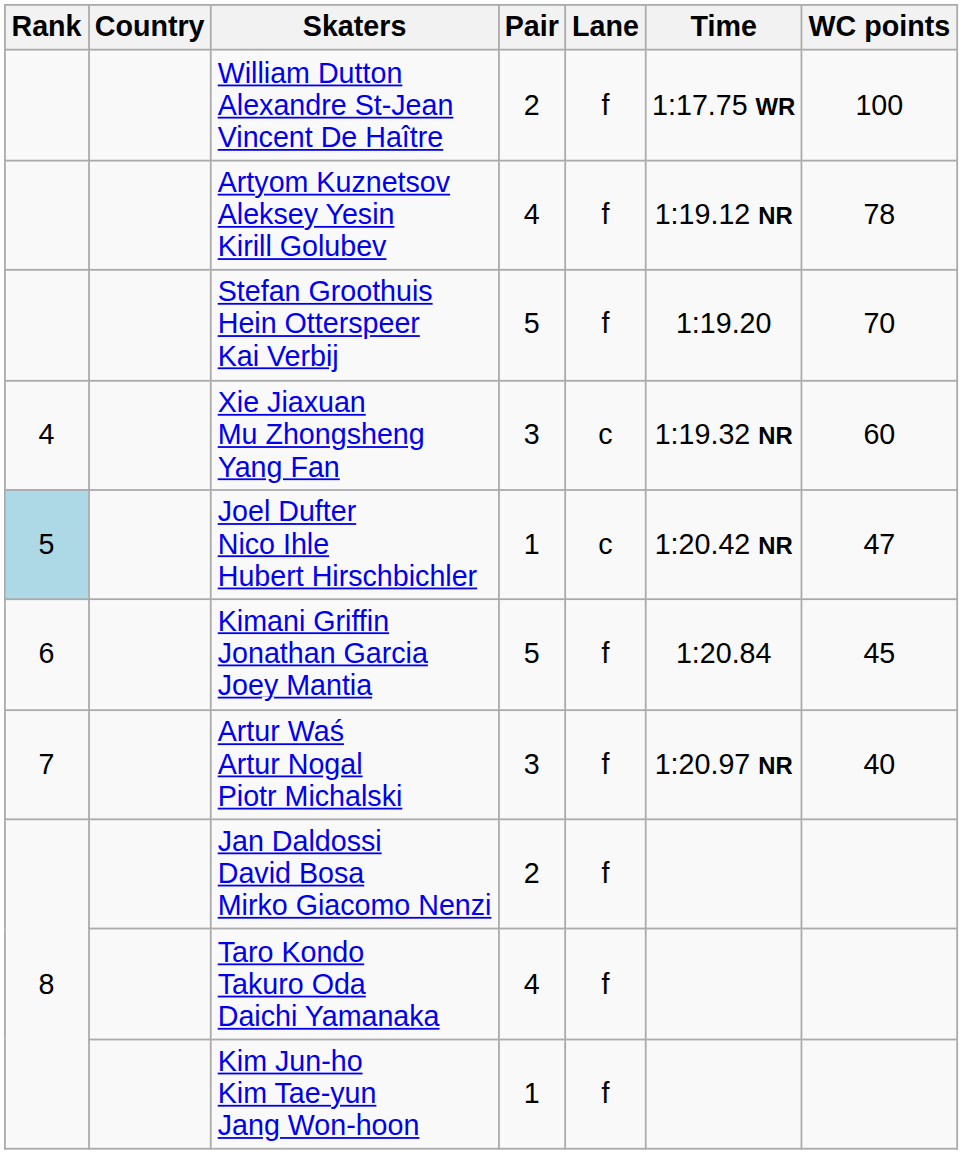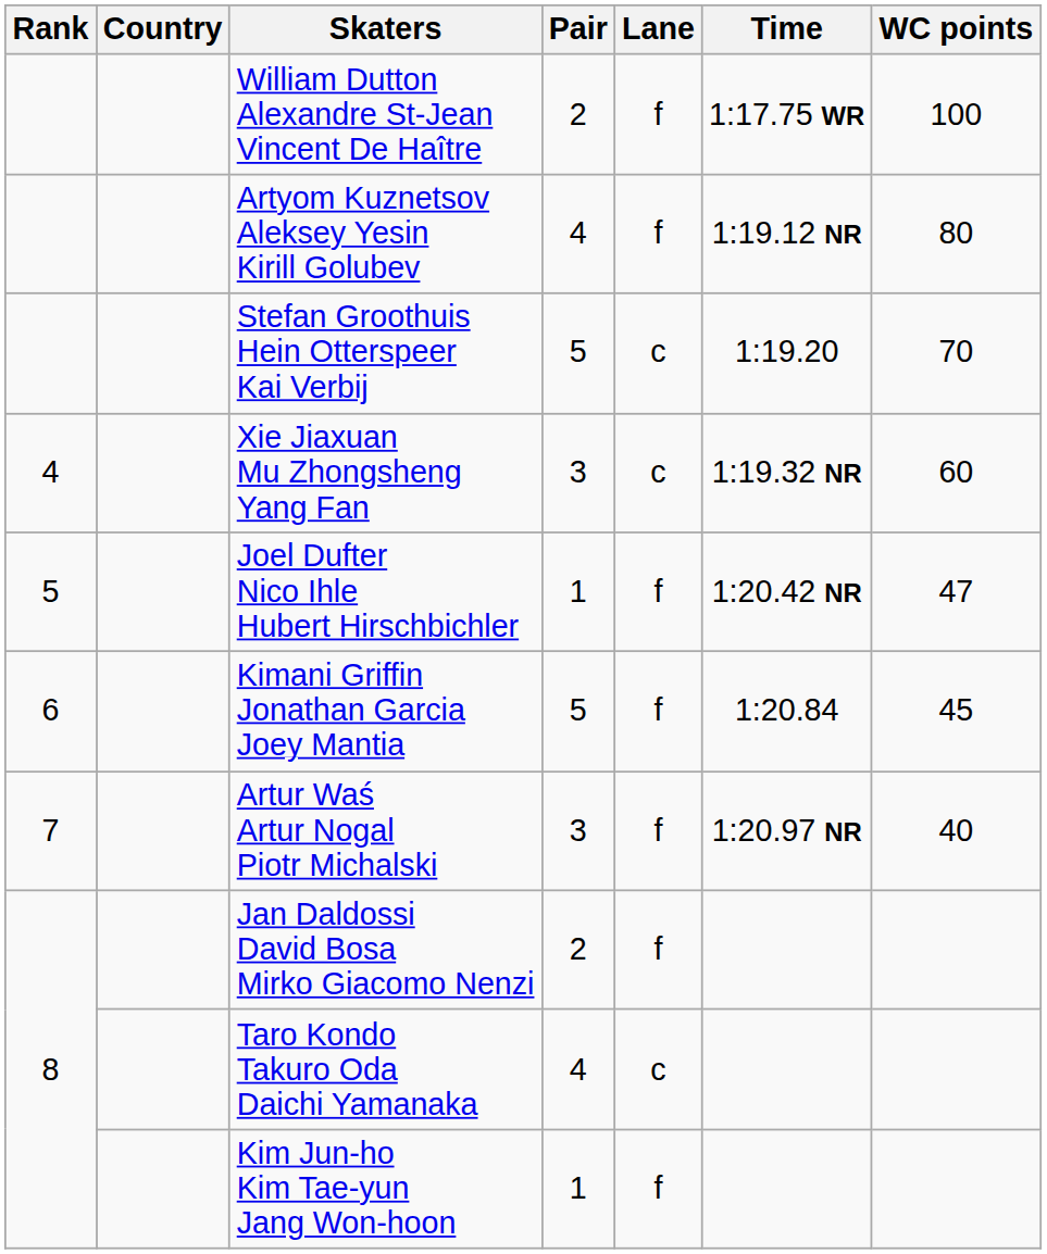 <table class="wikitable sortable" style="text-align:center">
 <tr>
 <th>Rank</th>
 <th>Country</th>
 <th>Skaters</th>
 <th>Pair</th>
 <th>Lane</th>
 <th>Time</th>
 <th>WC points</th>
 </tr>
 <tr>
 <td></td>
 <td align=left></td>
 <td align=left><a href='#'>William Dutton</a><br><a href='#'>Alexandre St-Jean</a><br><a href='#'>Vincent De Haître</a></td>
 <td>2</td>
 <td>f</td>
 <td>1:17.75 <small><strong>WR</strong></small></td>
 <td>100</td>
 </tr>
 <tr>
 <td></td>
 <td align=left></td>
 <td align=left><a href='#'>Artyom Kuznetsov</a><br><a href='#'>Aleksey Yesin</a><br><a href='#'>Kirill Golubev</a></td>
 <td>4</td>
 <td>f</td>
 <td>1:19.12 <small><strong>NR</strong></small></td>
-<td>78</td>
+<td>80</td>
 </tr>
 <tr>
 <td></td>
 <td align=left></td>
 <td align=left><a href='#'>Stefan Groothuis</a><br><a href='#'>Hein Otterspeer</a><br><a href='#'>Kai Verbij</a></td>
 <td>5</td>
-<td>f</td>
+<td>c</td>
 <td>1:19.20</td>
 <td>70</td>
 </tr>
 <tr>
 <td>4</td>
 <td align=left></td>
 <td align=left><a href='#'>Xie Jiaxuan</a><br><a href='#'>Mu Zhongsheng</a><br><a href='#'>Yang Fan</a></td>
 <td>3</td>
 <td>c</td>
 <td>1:19.32 <small><strong>NR</strong></small></td>
 <td>60</td>
 </tr>
 <tr>
-<td style="background: lightblue;">5</td>
+<td>5</td>
 <td align=left></td>
 <td align=left><a href='#'>Joel Dufter</a><br><a href='#'>Nico Ihle</a><br><a href='#'>Hubert Hirschbichler</a></td>
 <td>1</td>
-<td>c</td>
+<td>f</td>
 <td>1:20.42 <small><strong>NR</strong></small></td>
 <td>47</td>
 </tr>
 <tr>
 <td>6</td>
 <td align=left></td>
 <td align=left><a href='#'>Kimani Griffin</a><br><a href='#'>Jonathan Garcia</a><br><a href='#'>Joey Mantia</a></td>
 <td>5</td>
 <td>f</td>
 <td>1:20.84</td>
 <td>45</td>
 </tr>
 <tr>
 <td>7</td>
 <td align=left></td>
 <td align=left><a href='#'>Artur Waś</a><br><a href='#'>Artur Nogal</a><br><a href='#'>Piotr Michalski</a></td>
 <td>3</td>
 <td>f</td>
 <td>1:20.97 <small><strong>NR</strong></small></td>
 <td>40</td>
 </tr>
 <tr>
 <td rowspan=3>8</td>
 <td align=left></td>
 <td align=left><a href='#'>Jan Daldossi</a><br><a href='#'>David Bosa</a><br><a href='#'>Mirko Giacomo Nenzi</a></td>
 <td>2</td>
 <td>f</td>
 <td></td>
 <td></td>
 </tr>
 <tr>
 <td align=left></td>
 <td align=left><a href='#'>Taro Kondo</a><br><a href='#'>Takuro Oda</a><br><a href='#'>Daichi Yamanaka</a></td>
 <td>4</td>
-<td>f</td>
+<td>c</td>
 <td></td>
 <td></td>
 </tr>
 <tr>
 <td align=left></td>
 <td align=left><a href='#'>Kim Jun-ho</a><br><a href='#'>Kim Tae-yun</a><br><a href='#'>Jang Won-hoon</a></td>
 <td>1</td>
 <td>f</td>
 <td></td>
 <td></td>
 </tr>
 </table>
